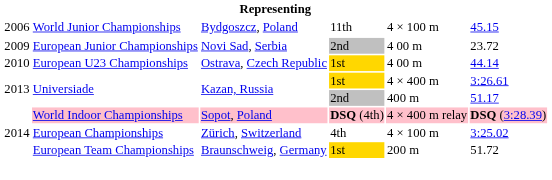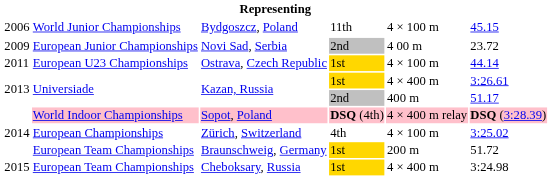 <table>
 <tr>
 <th colspan="6">Representing </th>
 </tr>
 <tr>
 <td>2006</td>
 <td><a href='#'>World Junior Championships</a></td>
 <td><a href='#'>Bydgoszcz</a>, <a href='#'>Poland</a></td>
 <td>11th</td>
 <td>4 × 100 m</td>
 <td><a href='#'>45.15</a></td>
 </tr>
 <tr>
 </tr>
 <tr>
 <td>2009</td>
 <td><a href='#'>European Junior Championships</a></td>
 <td><a href='#'>Novi Sad</a>, <a href='#'>Serbia</a></td>
 <td bgcolor="silver">2nd</td>
 <td>4 00 m</td>
 <td>23.72</td>
 </tr>
 <tr>
-<td>2010</td>
+<td>2011</td>
 <td><a href='#'>European U23 Championships</a></td>
 <td><a href='#'>Ostrava</a>, <a href='#'>Czech Republic</a></td>
 <td bgcolor="gold">1st</td>
-<td>4 00 m</td>
+<td>4 × 100 m</td>
 <td><a href='#'>44.14</a></td>
 </tr>
 <tr>
 <td rowspan=2>2013</td>
 <td rowspan=2><a href='#'>Universiade</a></td>
 <td rowspan=2><a href='#'>Kazan, Russia</a></td>
 <td bgcolor="gold">1st</td>
 <td>4 × 400 m</td>
 <td><a href='#'>3:26.61</a></td>
 </tr>
 <tr>
 <td bgcolor="silver">2nd</td>
 <td>400 m</td>
 <td><a href='#'>51.17</a></td>
 </tr>
 <tr>
 <td rowspan=3>2014</td>
 <td bgcolor="pink"><a href='#'>World Indoor Championships</a></td>
 <td bgcolor="pink"><a href='#'>Sopot</a>, <a href='#'>Poland</a></td>
 <td bgcolor="pink"><strong>DSQ</strong> (4th)</td>
 <td bgcolor="pink">4 × 400 m relay</td>
 <td bgcolor="pink"><strong>DSQ</strong> (<a href='#'>3:28.39</a>)</td>
 </tr>
 <tr>
 <td><a href='#'>European Championships</a></td>
 <td><a href='#'>Zürich</a>, <a href='#'>Switzerland</a></td>
 <td>4th</td>
 <td>4 × 100 m</td>
 <td><a href='#'>3:25.02</a></td>
 </tr>
 <tr>
 <td><a href='#'>European Team Championships</a></td>
 <td><a href='#'>Braunschweig</a>, <a href='#'>Germany</a></td>
 <td bgcolor="gold">1st</td>
 <td>200 m</td>
 <td>51.72</td>
 </tr>
+<tr>
+<td>2015</td>
+<td><a href='#'>European Team Championships</a></td>
+<td><a href='#'>Cheboksary</a>, <a href='#'>Russia</a></td>
+<td bgcolor="gold">1st</td>
+<td>4 × 400 m</td>
+<td>3:24.98</td>
+</tr>
 </table>
